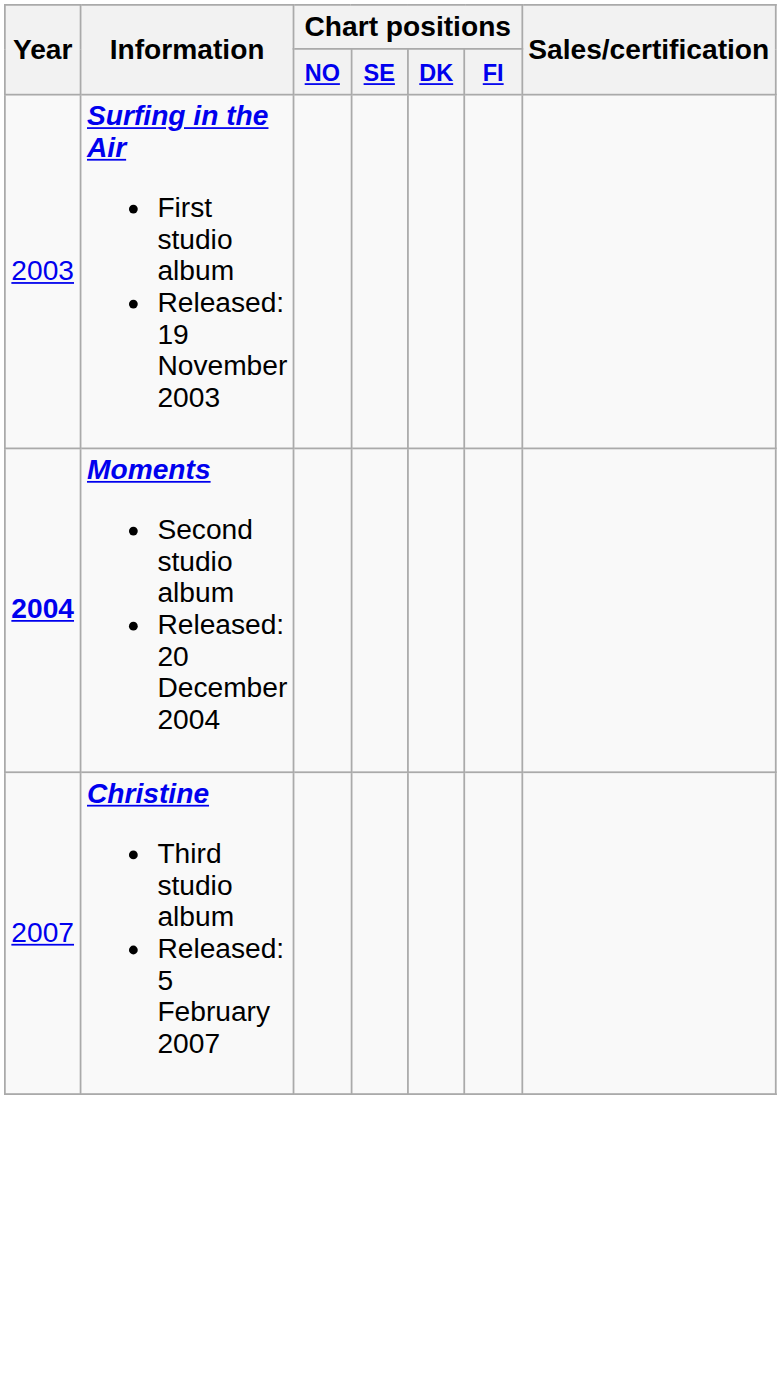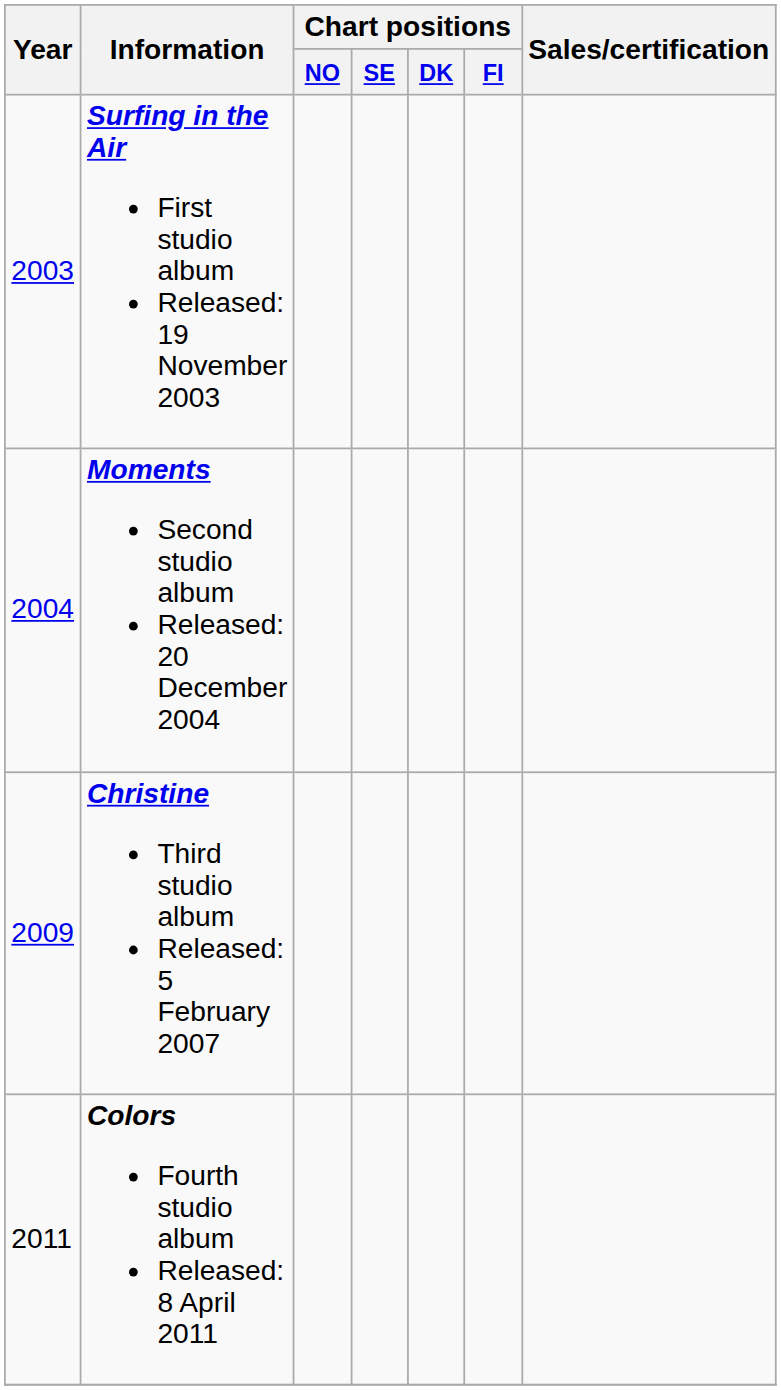 <table class="wikitable">
 <tr>
 <th align="center" rowspan="2">Year</th>
 <th align="center" rowspan="2" width="100">Information</th>
 <th align="center" colspan="4">Chart positions</th>
 <th align="center" rowspan="2">Sales/certification</th>
 </tr>
 <tr>
 <th width="25"><small><a href='#'>NO</a></small></th>
 <th width="25"><small><a href='#'>SE</a></small></th>
 <th width="25"><small><a href='#'>DK</a></small></th>
 <th width="25"><small><a href='#'>FI</a></small></th>
 </tr>
 <tr>
 <td><a href='#'>2003</a></td>
 <td><strong><em><a href='#'>Surfing in the Air</a></em></strong><br><ul><li>First studio album</li><li>Released: 19 November 2003</li></ul></td>
 <td></td>
 <td></td>
 <td></td>
 <td></td>
 <td align="left"></td>
 </tr>
 <tr>
-<td><strong><a href='#'>2004</a></strong></td>
+<td><a href='#'>2004</a></td>
 <td><strong><em><a href='#'>Moments</a></em></strong><br><ul><li>Second studio album</li><li>Released: 20 December 2004</li></ul></td>
 <td></td>
 <td></td>
 <td></td>
 <td></td>
 <td align="left"></td>
 </tr>
 <tr>
-<td><a href='#'>2007</a></td>
+<td><a href='#'>2009</a></td>
 <td><strong><em><a href='#'>Christine</a></em></strong><br><ul><li>Third studio album</li><li>Released: 5 February 2007</li></ul></td>
+<td></td>
+<td></td>
+<td></td>
+<td></td>
+<td align="left"></td>
+</tr>
+<tr>
+<td 2011 in music>2011</td>
+<td><strong><em>Colors</em></strong><br><ul><li>Fourth studio album</li><li>Released: 8 April 2011</li></ul></td>
 <td></td>
 <td></td>
 <td></td>
 <td></td>
 <td align="left"></td>
 </tr>
 <tr>
 </tr>
 </table>
